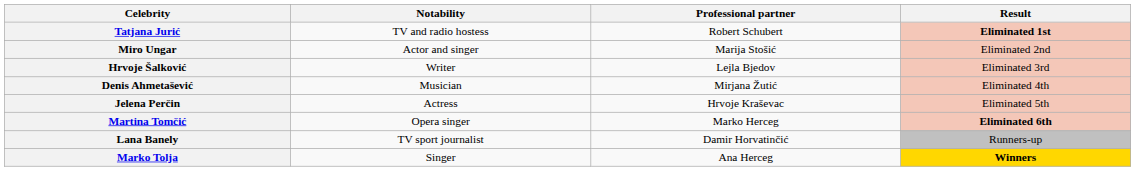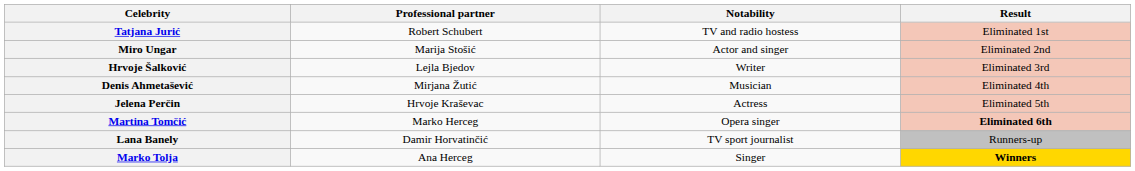 <table class="wikitable sortable" style="text-align:center; width:80%">
 <tr>
 <th scope="col">Celebrity</th>
+<th scope="col">Professional partner</th>
 <th scope="col" class="unsortable">Notability</th>
-<th scope="col">Professional partner</th>
 <th scope="col">Result</th>
 </tr>
 <tr>
 <th scope="row"><a href='#'>Tatjana Jurić</a></th>
+<td>Robert Schubert</td>
 <td>TV and radio hostess</td>
-<td>Robert Schubert</td>
-<td bgcolor="f4c7b8"><strong>Eliminated 1st</strong></td>
+<td bgcolor="f4c7b8">Eliminated 1st</td>
 </tr>
 <tr>
 <th scope="row">Miro Ungar</th>
+<td>Marija Stošić</td>
 <td>Actor and singer</td>
-<td>Marija Stošić</td>
 <td bgcolor="f4c7b8">Eliminated 2nd</td>
 </tr>
 <tr>
 <th scope="row">Hrvoje Šalković</th>
+<td>Lejla Bjedov</td>
 <td>Writer</td>
-<td>Lejla Bjedov</td>
 <td bgcolor="f4c7b8">Eliminated 3rd</td>
 </tr>
 <tr>
 <th scope="row">Denis Ahmetašević</th>
+<td>Mirjana Žutić</td>
 <td>Musician</td>
-<td>Mirjana Žutić</td>
 <td bgcolor="f4c7b8">Eliminated 4th</td>
 </tr>
 <tr>
 <th scope="row">Jelena Perčin</th>
+<td>Hrvoje Kraševac</td>
 <td>Actress</td>
-<td>Hrvoje Kraševac</td>
 <td bgcolor="f4c7b8">Eliminated 5th</td>
 </tr>
 <tr>
 <th scope="row"><a href='#'>Martina Tomčić</a></th>
+<td>Marko Herceg</td>
 <td>Opera singer</td>
-<td>Marko Herceg</td>
 <td bgcolor="f4c7b8"><strong>Eliminated 6th</strong></td>
 </tr>
 <tr>
 <th scope="row">Lana Banely</th>
+<td>Damir Horvatinčić</td>
 <td>TV sport journalist</td>
-<td>Damir Horvatinčić</td>
 <td bgcolor="silver">Runners-up</td>
 </tr>
 <tr>
 <th scope="row"><a href='#'>Marko Tolja</a></th>
+<td>Ana Herceg</td>
 <td>Singer</td>
-<td>Ana Herceg</td>
 <td bgcolor="gold"><strong>Winners</strong></td>
 </tr>
 </table>
